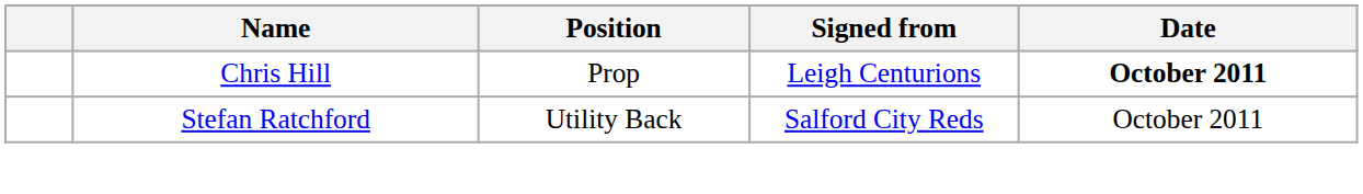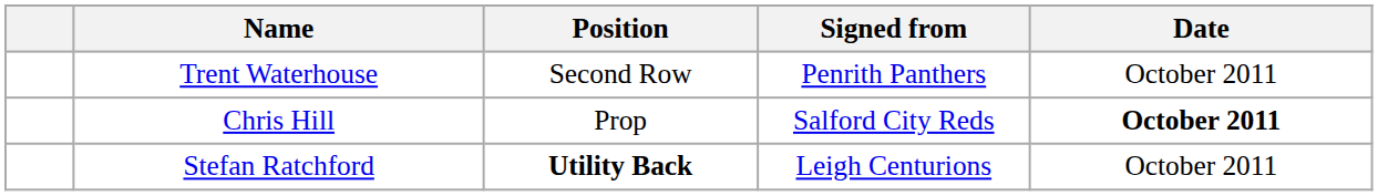 <table class="wikitable sortable" width="100%" style="font-size:80%">
 <tr bgcolor="#efefef">
 </tr>
 <tr bgcolor="#efefef">
 <th width=5%></th>
 <th width=30%>Name</th>
 <th !width=30%>Position</th>
 <th width=20%>Signed from</th>
 <th width=25%>Date</th>
 </tr>
 <tr bgcolor=#FFFFFF>
 <td align=center></td>
+<td align=center><a href='#'>Trent Waterhouse</a></td>
+<td align=center>Second Row</td>
+<td align=center> <a href='#'>Penrith Panthers</a></td>
+<td align=center>October 2011</td>
+</tr>
+<tr bgcolor=#FFFFFF>
+<td align=center></td>
 <td align=center><a href='#'>Chris Hill</a></td>
 <td align=center>Prop</td>
-<td align=center> <a href='#'>Leigh Centurions</a></td>
+<td align=center> <a href='#'>Salford City Reds</a></td>
 <td align=center><strong>October 2011</strong></td>
 </tr>
 <tr bgcolor=#FFFFFF>
 <td align=center></td>
 <td align=center><a href='#'>Stefan Ratchford</a></td>
-<td align=center>Utility Back</td>
-<td align=center> <a href='#'>Salford City Reds</a></td>
+<td align=center><strong>Utility Back</strong></td>
+<td align=center> <a href='#'>Leigh Centurions</a></td>
 <td align=center>October 2011</td>
 </tr>
 </table>
